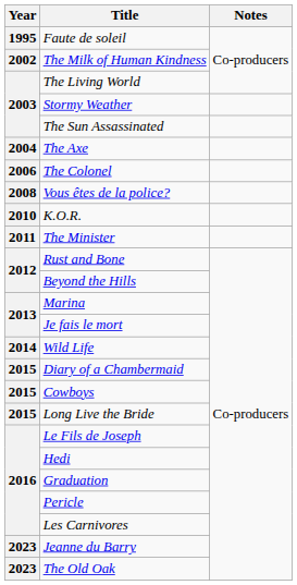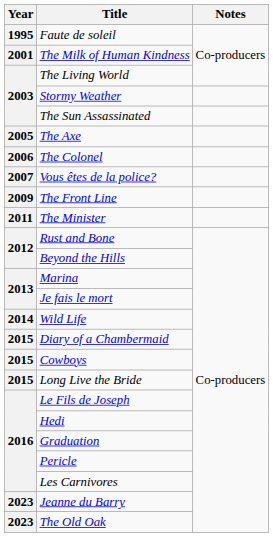 <table class="wikitable sortable">
 <tr>
 <th width="33">Year</th>
 <th>Title</th>
 <th>Notes</th>
 </tr>
 <tr>
 <th>1995</th>
 <td><em>Faute de soleil</em></td>
 <td rowspan="3">Co-producers</td>
 </tr>
 <tr>
-<th>2002</th>
+<th>2001</th>
 <td><em><a href='#'>The Milk of Human Kindness</a></em></td>
 </tr>
 <tr>
 <th rowspan="3">2003</th>
 <td><em>The Living World</em></td>
 </tr>
 <tr>
 <td><em><a href='#'>Stormy Weather</a></em></td>
 <td></td>
 </tr>
 <tr>
 <td><em>The Sun Assassinated</em></td>
 <td></td>
 </tr>
 <tr>
-<th>2004</th>
+<th>2005</th>
 <td><em><a href='#'>The Axe</a></em></td>
 <td></td>
 </tr>
 <tr>
 <th>2006</th>
 <td><em><a href='#'>The Colonel</a></em></td>
 <td></td>
 </tr>
 <tr>
-<th>2008</th>
+<th>2007</th>
 <td><em><a href='#'>Vous êtes de la police?</a></em></td>
 <td></td>
 </tr>
 <tr>
-<th>2010</th>
-<td><em>K.O.R.</em></td>
+<th>2009</th>
+<td><em><a href='#'>The Front Line</a></em></td>
 <td></td>
 </tr>
 <tr>
 <th>2011</th>
 <td><em><a href='#'>The Minister</a></em></td>
 <td></td>
 </tr>
 <tr>
 <th rowspan="2">2012</th>
 <td><em><a href='#'>Rust and Bone</a></em></td>
 <td rowspan="15">Co-producers</td>
 </tr>
 <tr>
 <td><em><a href='#'>Beyond the Hills</a></em></td>
 </tr>
 <tr>
 <th rowspan="2">2013</th>
 <td><em><a href='#'>Marina</a></em></td>
 </tr>
 <tr>
 <td><em><a href='#'>Je fais le mort</a></em></td>
 </tr>
 <tr>
 <th>2014</th>
 <td><em><a href='#'>Wild Life</a></em></td>
 </tr>
 <tr>
 <th>2015</th>
 <td><em><a href='#'>Diary of a Chambermaid</a></em></td>
 </tr>
 <tr>
 <th>2015</th>
 <td><em><a href='#'>Cowboys</a></em></td>
 </tr>
 <tr>
 <th>2015</th>
 <td><em>Long Live the Bride</em></td>
 </tr>
 <tr>
 <th rowspan="5">2016</th>
 <td><em><a href='#'>Le Fils de Joseph</a></em></td>
 </tr>
 <tr>
 <td><em><a href='#'>Hedi</a></em></td>
 </tr>
 <tr>
 <td><em><a href='#'>Graduation</a></em></td>
 </tr>
 <tr>
 <td><em><a href='#'>Pericle</a></em></td>
 </tr>
 <tr>
 <td><em>Les Carnivores</em></td>
 </tr>
 <tr>
 <th>2023</th>
 <td><em><a href='#'>Jeanne du Barry</a></em></td>
 </tr>
 <tr>
 <th>2023</th>
 <td><em><a href='#'>The Old Oak</a></em></td>
 </tr>
 </table>
